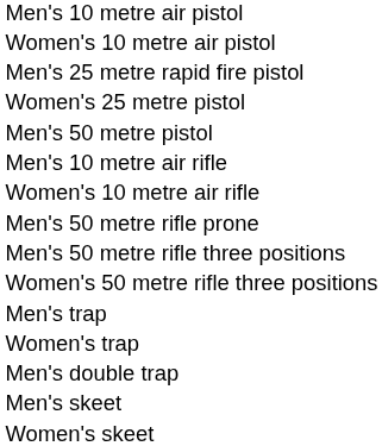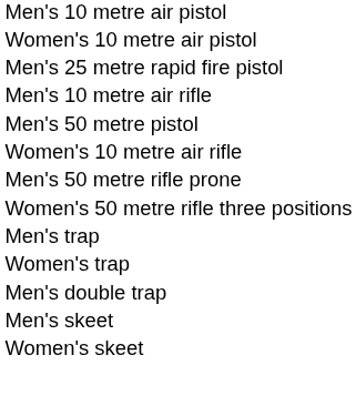 <table>
 <tr>
 <td>Men's 10 metre air pistol <br></td>
 <td></td>
 <td></td>
 <td></td>
 </tr>
 <tr>
 <td>Women's 10 metre air pistol <br></td>
 <td></td>
 <td></td>
 <td></td>
 </tr>
 <tr>
 <td>Men's 25 metre rapid fire pistol <br></td>
 <td></td>
 <td></td>
 <td></td>
 </tr>
 <tr>
-<td>Women's 25 metre pistol <br></td>
+<td>Men's 10 metre air rifle <br></td>
 <td></td>
 <td></td>
 <td></td>
 </tr>
 <tr>
 <td>Men's 50 metre pistol <br></td>
-<td></td>
-<td></td>
-<td></td>
-</tr>
-<tr>
-<td>Men's 10 metre air rifle <br></td>
 <td></td>
 <td></td>
 <td></td>
 </tr>
 <tr>
 <td>Women's 10 metre air rifle <br></td>
 <td></td>
 <td></td>
 <td></td>
 </tr>
 <tr>
 <td>Men's 50 metre rifle prone <br></td>
-<td></td>
-<td></td>
-<td></td>
-</tr>
-<tr>
-<td>Men's 50 metre rifle three positions <br></td>
 <td></td>
 <td></td>
 <td></td>
 </tr>
 <tr>
 <td>Women's 50 metre rifle three positions<br></td>
 <td></td>
 <td></td>
 <td></td>
 </tr>
 <tr>
 <td>Men's trap <br></td>
 <td></td>
 <td></td>
 <td></td>
 </tr>
 <tr>
 <td>Women's trap <br></td>
 <td></td>
 <td></td>
 <td></td>
 </tr>
 <tr>
 <td>Men's double trap <br></td>
 <td></td>
 <td></td>
 <td></td>
 </tr>
 <tr>
 <td>Men's skeet <br></td>
 <td></td>
 <td></td>
 <td></td>
 </tr>
 <tr>
 <td>Women's skeet <br></td>
 <td></td>
 <td></td>
 <td></td>
 </tr>
 </table>
